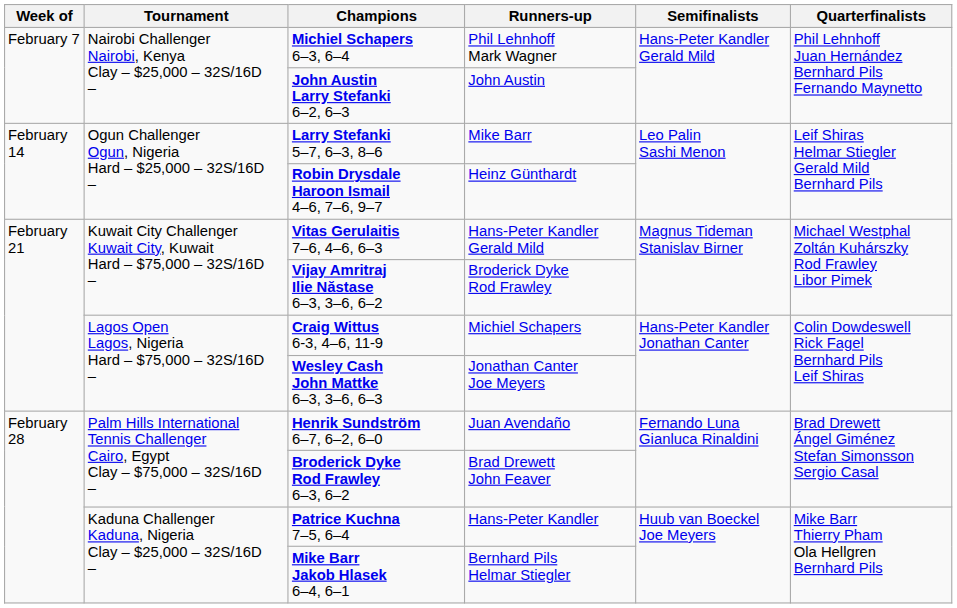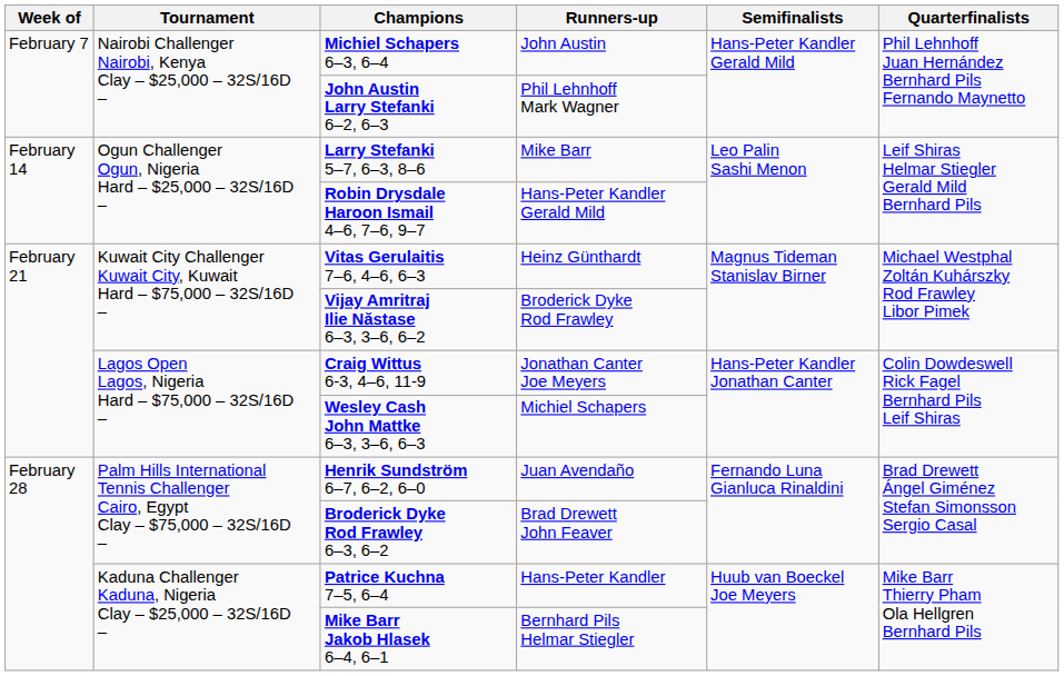 <table class="wikitable" style="font-size:85%;">
 <tr>
 <th width="75">Week of</th>
 <th width="250">Tournament</th>
 <th width="210">Champions</th>
 <th width="210">Runners-up</th>
 <th width="170">Semifinalists</th>
 <th width="170">Quarterfinalists</th>
 </tr>
 <tr valign="top">
 <td rowspan="2">February 7</td>
 <td rowspan="2">Nairobi Challenger<br> <a href='#'>Nairobi</a>, Kenya<br>Clay – $25,000 – 32S/16D<br>  – </td>
 <td> <strong><a href='#'>Michiel Schapers</a></strong> <br>6–3, 6–4</td>
-<td> <a href='#'>Phil Lehnhoff</a> <br>  Mark Wagner</td>
+<td> <a href='#'>John Austin</a></td>
 <td rowspan="2"> <a href='#'>Hans-Peter Kandler</a> <br>  <a href='#'>Gerald Mild</a></td>
 <td rowspan="2"> <a href='#'>Phil Lehnhoff</a> <br> <a href='#'>Juan Hernández</a> <br> <a href='#'>Bernhard Pils</a> <br>  <a href='#'>Fernando Maynetto</a></td>
 </tr>
 <tr valign="top">
 <td> <strong><a href='#'>John Austin</a></strong> <br> <strong><a href='#'>Larry Stefanki</a></strong><br>6–2, 6–3</td>
-<td> <a href='#'>John Austin</a></td>
+<td> <a href='#'>Phil Lehnhoff</a> <br>  Mark Wagner</td>
 </tr>
 <tr valign="top">
 <td rowspan="2">February 14</td>
 <td rowspan="2">Ogun Challenger<br> <a href='#'>Ogun</a>, Nigeria<br>Hard – $25,000 – 32S/16D<br>  – </td>
 <td> <strong><a href='#'>Larry Stefanki</a></strong> <br>5–7, 6–3, 8–6</td>
 <td> <a href='#'>Mike Barr</a></td>
 <td rowspan="2"> <a href='#'>Leo Palin</a> <br>  <a href='#'>Sashi Menon</a></td>
 <td rowspan="2"> <a href='#'>Leif Shiras</a> <br> <a href='#'>Helmar Stiegler</a> <br> <a href='#'>Gerald Mild</a> <br>  <a href='#'>Bernhard Pils</a></td>
 </tr>
 <tr valign="top">
 <td> <strong><a href='#'>Robin Drysdale</a></strong> <br> <strong><a href='#'>Haroon Ismail</a></strong><br>4–6, 7–6, 9–7</td>
-<td> <a href='#'>Heinz Günthardt</a></td>
+<td> <a href='#'>Hans-Peter Kandler</a> <br>  <a href='#'>Gerald Mild</a></td>
 </tr>
 <tr valign="top">
 <td rowspan="4">February 21</td>
 <td rowspan="2">Kuwait City Challenger<br> <a href='#'>Kuwait City</a>, Kuwait<br>Hard – $75,000 – 32S/16D<br>  – </td>
 <td> <strong><a href='#'>Vitas Gerulaitis</a></strong> <br>7–6, 4–6, 6–3</td>
-<td> <a href='#'>Hans-Peter Kandler</a> <br>  <a href='#'>Gerald Mild</a></td>
+<td> <a href='#'>Heinz Günthardt</a></td>
 <td rowspan="2"> <a href='#'>Magnus Tideman</a> <br>  <a href='#'>Stanislav Birner</a></td>
 <td rowspan="2"> <a href='#'>Michael Westphal</a> <br> <a href='#'>Zoltán Kuhárszky</a> <br> <a href='#'>Rod Frawley</a> <br>  <a href='#'>Libor Pimek</a></td>
 </tr>
 <tr valign="top">
 <td> <strong><a href='#'>Vijay Amritraj</a></strong> <br> <strong><a href='#'>Ilie Năstase</a></strong><br>6–3, 3–6, 6–2</td>
 <td> <a href='#'>Broderick Dyke</a> <br>  <a href='#'>Rod Frawley</a></td>
 </tr>
 <tr valign="top">
 <td rowspan="2"><a href='#'>Lagos Open</a><br> <a href='#'>Lagos</a>, Nigeria<br>Hard – $75,000 – 32S/16D<br>  – </td>
 <td> <strong><a href='#'>Craig Wittus</a></strong> <br>6-3, 4–6, 11-9</td>
-<td> <a href='#'>Michiel Schapers</a></td>
+<td> <a href='#'>Jonathan Canter</a> <br>  <a href='#'>Joe Meyers</a></td>
 <td rowspan="2"> <a href='#'>Hans-Peter Kandler</a> <br>  <a href='#'>Jonathan Canter</a></td>
 <td rowspan="2"> <a href='#'>Colin Dowdeswell</a> <br> <a href='#'>Rick Fagel</a> <br> <a href='#'>Bernhard Pils</a> <br>  <a href='#'>Leif Shiras</a></td>
 </tr>
 <tr valign="top">
 <td> <strong><a href='#'>Wesley Cash</a></strong> <br> <strong><a href='#'>John Mattke</a></strong><br>6–3, 3–6, 6–3</td>
-<td> <a href='#'>Jonathan Canter</a> <br>  <a href='#'>Joe Meyers</a></td>
+<td> <a href='#'>Michiel Schapers</a></td>
 </tr>
 <tr valign="top">
 <td rowspan="4">February 28</td>
 <td rowspan="2"><a href='#'>Palm Hills International Tennis Challenger</a><br> <a href='#'>Cairo</a>, Egypt<br>Clay – $75,000 – 32S/16D<br>  – </td>
 <td> <strong><a href='#'>Henrik Sundström</a></strong> <br>6–7, 6–2, 6–0</td>
 <td> <a href='#'>Juan Avendaño</a></td>
 <td rowspan="2"> <a href='#'>Fernando Luna</a> <br>  <a href='#'>Gianluca Rinaldini</a></td>
 <td rowspan="2"> <a href='#'>Brad Drewett</a> <br> <a href='#'>Ángel Giménez</a> <br> <a href='#'>Stefan Simonsson</a> <br>  <a href='#'>Sergio Casal</a></td>
 </tr>
 <tr valign="top">
 <td> <strong><a href='#'>Broderick Dyke</a></strong> <br> <strong><a href='#'>Rod Frawley</a></strong><br>6–3, 6–2</td>
 <td> <a href='#'>Brad Drewett</a> <br>  <a href='#'>John Feaver</a></td>
 </tr>
 <tr valign="top">
 <td rowspan="2">Kaduna Challenger<br> <a href='#'>Kaduna</a>, Nigeria<br>Clay – $25,000 – 32S/16D<br>  – </td>
 <td> <strong><a href='#'>Patrice Kuchna</a></strong> <br>7–5, 6–4</td>
 <td> <a href='#'>Hans-Peter Kandler</a></td>
 <td rowspan="2"> <a href='#'>Huub van Boeckel</a> <br>  <a href='#'>Joe Meyers</a></td>
 <td rowspan="2"> <a href='#'>Mike Barr</a> <br> <a href='#'>Thierry Pham</a> <br> Ola Hellgren <br>  <a href='#'>Bernhard Pils</a></td>
 </tr>
 <tr valign="top">
 <td> <strong><a href='#'>Mike Barr</a></strong> <br> <strong><a href='#'>Jakob Hlasek</a></strong><br>6–4, 6–1</td>
 <td> <a href='#'>Bernhard Pils</a> <br>  <a href='#'>Helmar Stiegler</a></td>
 </tr>
 </table>
